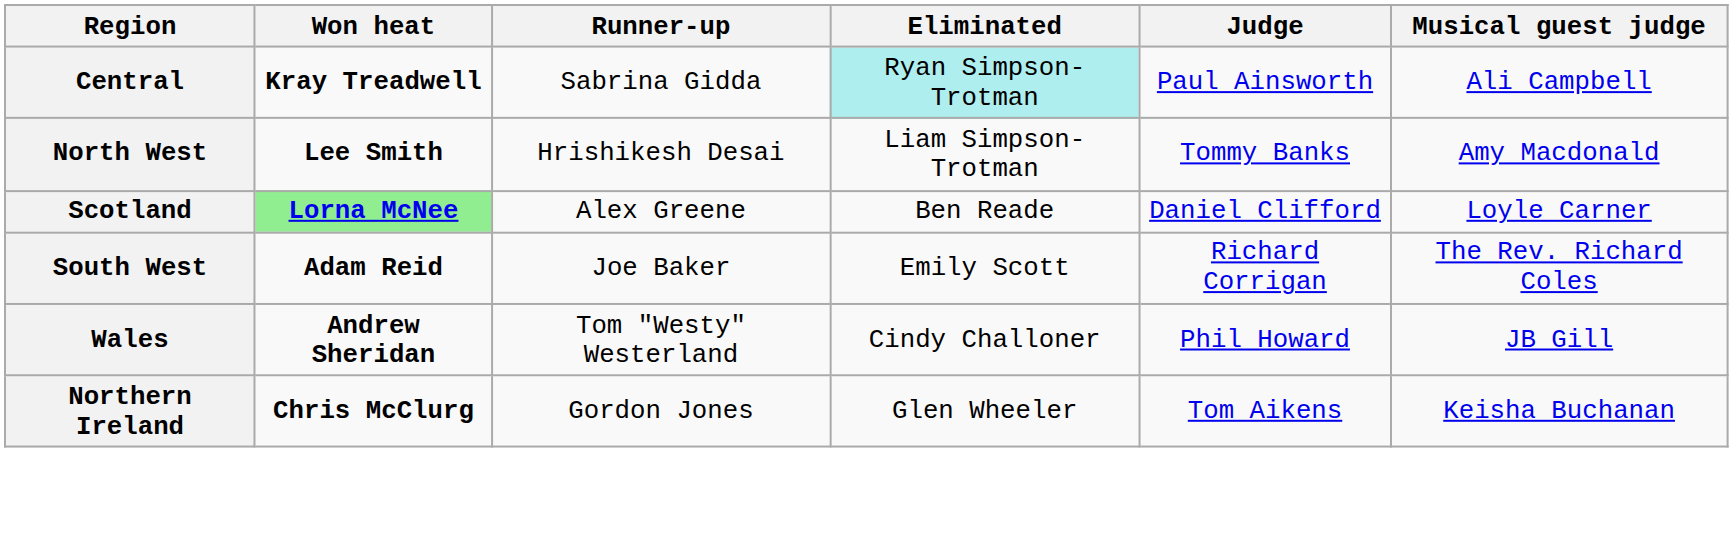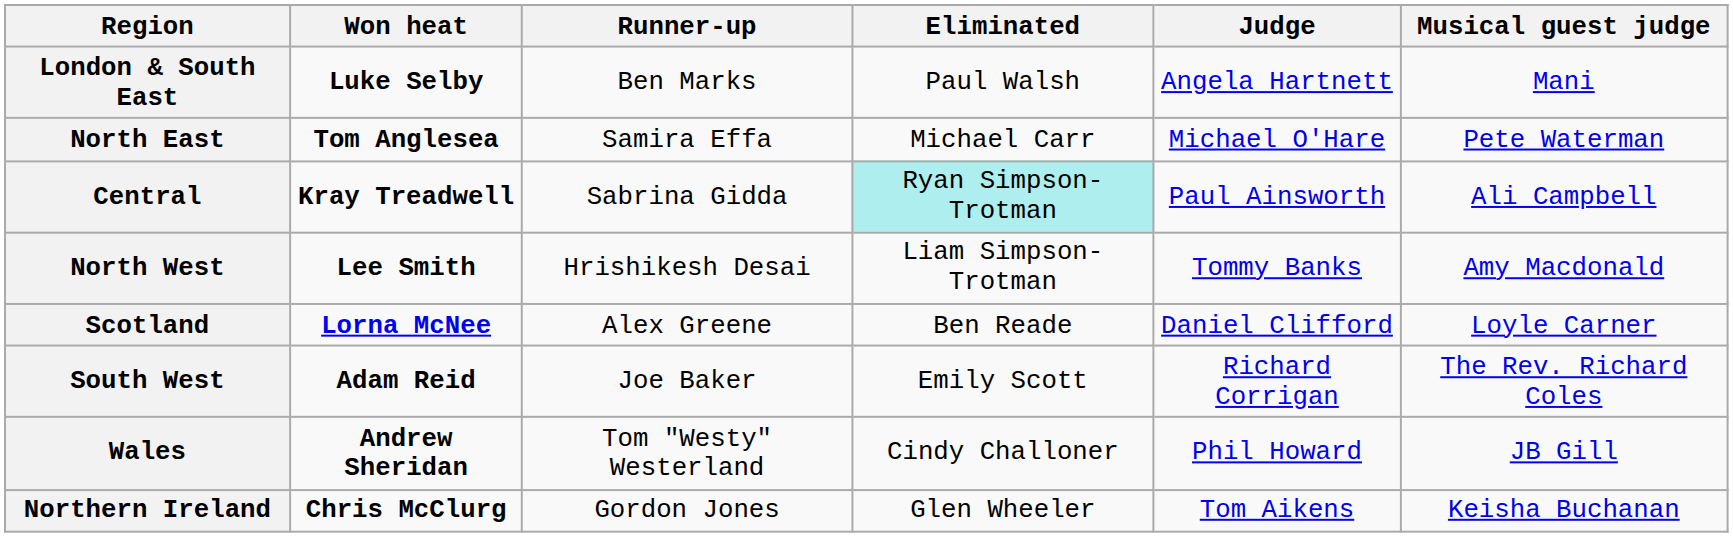 <table class="wikitable plainrowheaders sortable" style="text-align:center;">
 <tr>
 <th scope="col">Region</th>
 <th scope="col">Won heat</th>
 <th scope="col">Runner-up</th>
 <th scope="col">Eliminated</th>
 <th scope="col">Judge</th>
 <th scope="col">Musical guest judge</th>
+</tr>
+<tr>
+<th scope="row">London & South East</th>
+<td><strong>Luke Selby</strong></td>
+<td>Ben Marks</td>
+<td>Paul Walsh</td>
+<td><a href='#'>Angela Hartnett</a></td>
+<td><a href='#'>Mani</a></td>
+</tr>
+<tr>
+<th scope="row">North East</th>
+<td><strong>Tom Anglesea</strong></td>
+<td>Samira Effa</td>
+<td>Michael Carr</td>
+<td><a href='#'>Michael O'Hare</a></td>
+<td><a href='#'>Pete Waterman</a></td>
 </tr>
 <tr>
 <th scope="row">Central</th>
 <td><strong>Kray Treadwell</strong></td>
 <td>Sabrina Gidda</td>
 <td style="background: paleturquoise;">Ryan Simpson-Trotman</td>
 <td><a href='#'>Paul Ainsworth</a></td>
 <td><a href='#'>Ali Campbell</a></td>
 </tr>
 <tr>
 <th scope="row">North West</th>
 <td><strong>Lee Smith</strong></td>
 <td>Hrishikesh Desai</td>
 <td>Liam Simpson-Trotman</td>
 <td><a href='#'>Tommy Banks</a></td>
 <td><a href='#'>Amy Macdonald</a></td>
 </tr>
 <tr>
 <th scope="row">Scotland</th>
-<td style="background: lightgreen;"><strong><a href='#'>Lorna McNee</a></strong></td>
+<td><strong><a href='#'>Lorna McNee</a></strong></td>
 <td>Alex Greene</td>
 <td>Ben Reade</td>
 <td><a href='#'>Daniel Clifford</a></td>
 <td><a href='#'>Loyle Carner</a></td>
 </tr>
 <tr>
 <th scope="row">South West</th>
 <td><strong>Adam Reid</strong></td>
 <td>Joe Baker</td>
 <td>Emily Scott</td>
 <td><a href='#'>Richard Corrigan</a></td>
 <td><a href='#'>The Rev. Richard Coles</a></td>
 </tr>
 <tr>
 <th scope="row">Wales</th>
 <td><strong>Andrew Sheridan</strong></td>
 <td>Tom "Westy" Westerland</td>
 <td>Cindy Challoner</td>
 <td><a href='#'>Phil Howard</a></td>
 <td><a href='#'>JB Gill</a></td>
 </tr>
 <tr>
 <th scope="row">Northern Ireland</th>
 <td><strong>Chris McClurg</strong></td>
 <td>Gordon Jones</td>
 <td>Glen Wheeler</td>
 <td><a href='#'>Tom Aikens</a></td>
 <td><a href='#'>Keisha Buchanan</a></td>
 </tr>
 </table>
